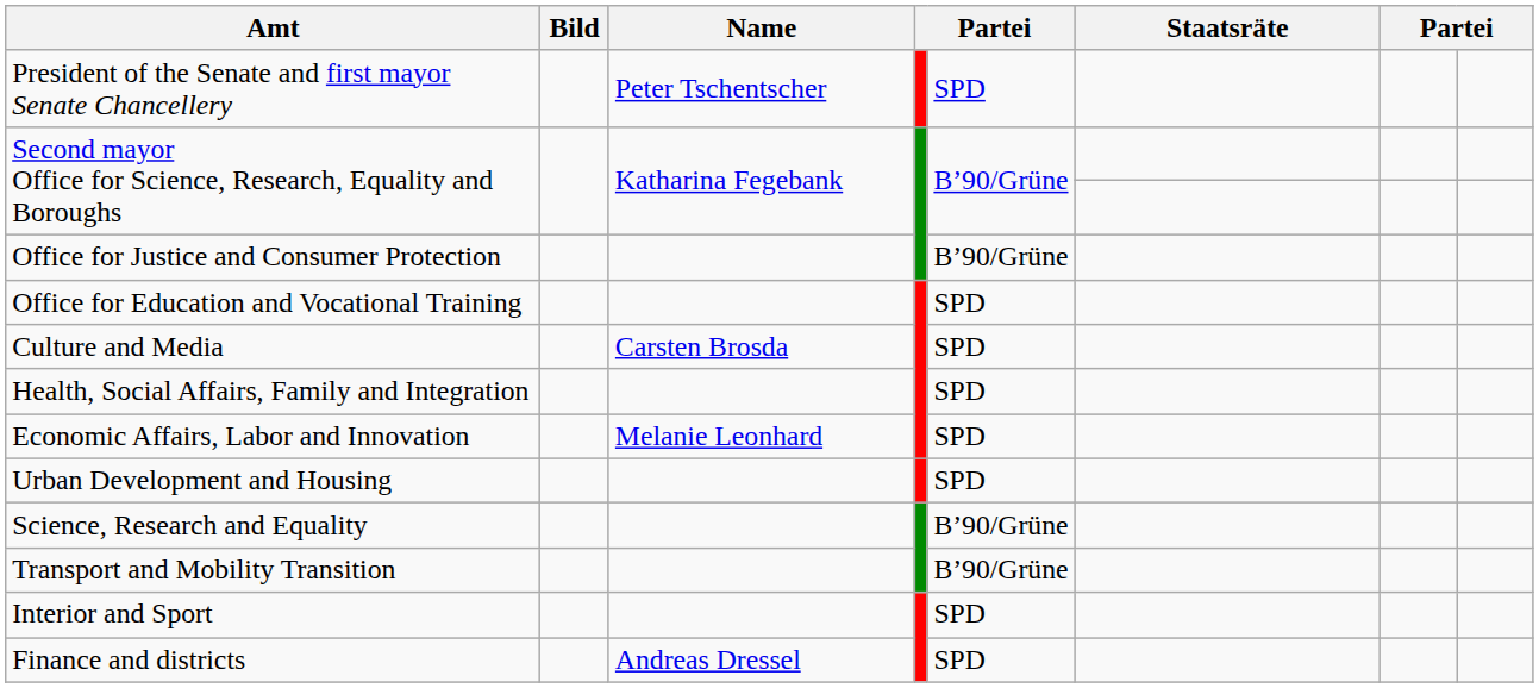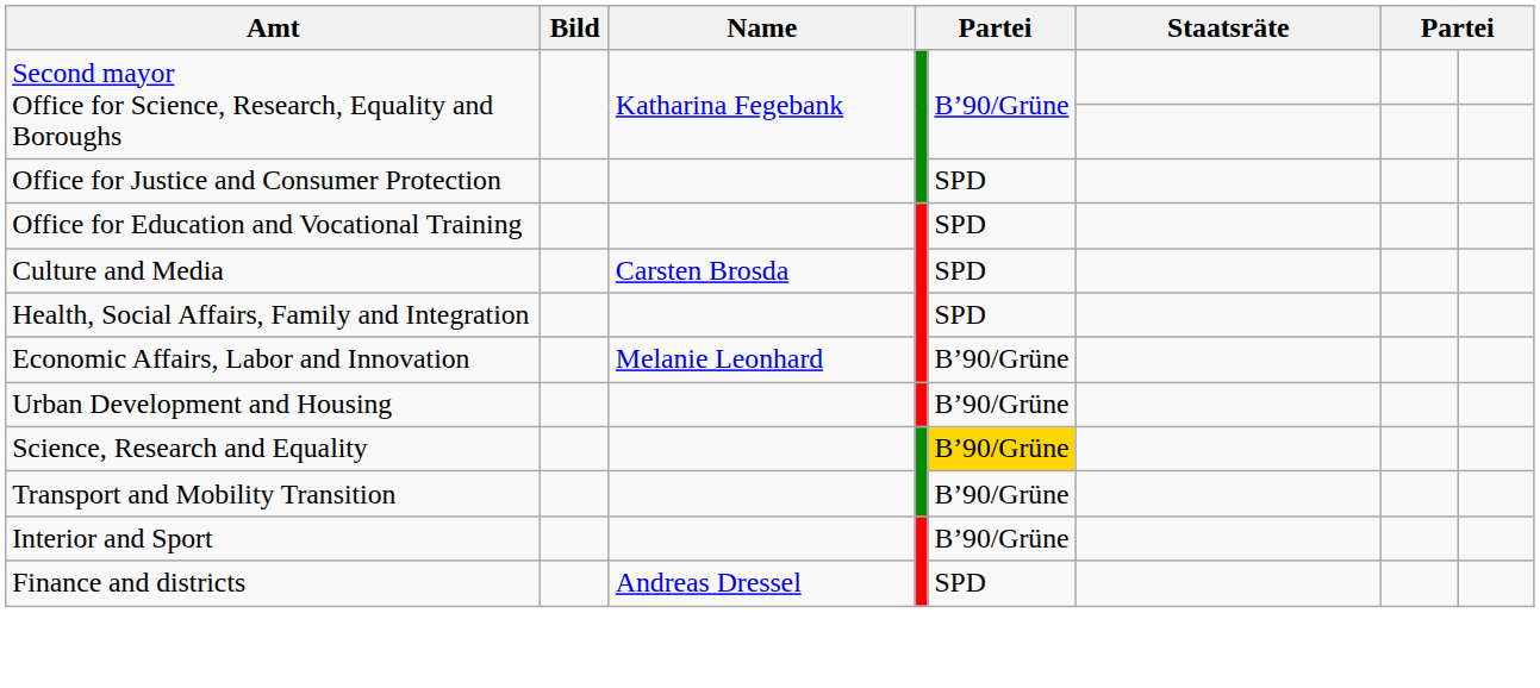 <table class="wikitable sortable">
 <tr>
 <th style="width:35%">Amt</th>
 <th class="unsortable">Bild</th>
 <th style="width:20%">Name</th>
 <th colspan="2" style="width:10%">Partei</th>
 <th style="width:20%">Staatsräte</th>
 <th colspan="2" style="width:10%">Partei</th>
-</tr>
-<tr>
-<td>President of the Senate and <a href='#'>first mayor</a><br><em>Senate Chancellery</em></td>
-<td></td>
-<td><a href='#'>Peter Tschentscher</a></td>
-<td style="background:#FF0000;"></td>
-<td><a href='#'>SPD</a></td>
-<td></td>
-<td></td>
-<td></td>
 </tr>
 <tr>
 <td rowspan="2"><a href='#'>Second mayor</a><br>Office for Science, Research, Equality and Boroughs</td>
 <td rowspan="2"></td>
 <td rowspan="2"><a href='#'>Katharina Fegebank</a></td>
 <td rowspan="3" style="background:#008B00"></td>
 <td rowspan="2"><a href='#'>B’90/Grüne</a></td>
 <td></td>
 <td></td>
 <td></td>
 </tr>
 <tr>
 <td></td>
 <td></td>
 <td></td>
 </tr>
 <tr>
 <td>Office for Justice and Consumer Protection</td>
 <td></td>
 <td></td>
-<td>B’90/Grüne</td>
+<td>SPD</td>
 <td></td>
 <td></td>
 <td></td>
 </tr>
 <tr>
 <td>Office for Education and Vocational Training</td>
 <td></td>
 <td></td>
 <td rowspan="4" style="background:#FF0000;"></td>
 <td>SPD</td>
 <td></td>
 <td></td>
 <td></td>
 </tr>
 <tr>
 <td>Culture and Media</td>
 <td></td>
 <td><a href='#'>Carsten Brosda</a></td>
 <td>SPD</td>
 <td></td>
 <td></td>
 <td></td>
 </tr>
 <tr>
 <td>Health, Social Affairs, Family and Integration</td>
 <td></td>
 <td></td>
 <td>SPD</td>
 <td></td>
 <td></td>
 <td></td>
 </tr>
 <tr>
 <td>Economic Affairs, Labor and Innovation</td>
 <td></td>
 <td><a href='#'>Melanie Leonhard</a></td>
-<td>SPD</td>
+<td>B’90/Grüne</td>
 <td></td>
 <td></td>
 <td></td>
 </tr>
 <tr>
 <td>Urban Development and Housing</td>
 <td></td>
 <td></td>
 <td style="background:#FF0000;"></td>
-<td>SPD</td>
+<td>B’90/Grüne</td>
 <td></td>
 <td></td>
 <td></td>
 </tr>
 <tr>
 <td>Science, Research and Equality</td>
 <td></td>
 <td></td>
 <td rowspan="2" style="background:#008B00"></td>
-<td>B’90/Grüne</td>
+<td style="background: gold;">B’90/Grüne</td>
 <td></td>
 <td></td>
 <td></td>
 </tr>
 <tr>
 <td>Transport and Mobility Transition</td>
 <td></td>
 <td></td>
 <td>B’90/Grüne</td>
 <td></td>
 <td></td>
 <td></td>
 </tr>
 <tr>
 <td>Interior and Sport</td>
 <td></td>
 <td></td>
 <td rowspan="2" style="background:#FF0000;"></td>
-<td>SPD</td>
+<td>B’90/Grüne</td>
 <td></td>
 <td></td>
 <td></td>
 </tr>
 <tr>
 <td>Finance and districts</td>
 <td></td>
 <td><a href='#'>Andreas Dressel</a></td>
 <td>SPD</td>
 <td></td>
 <td></td>
 <td></td>
 </tr>
 </table>
